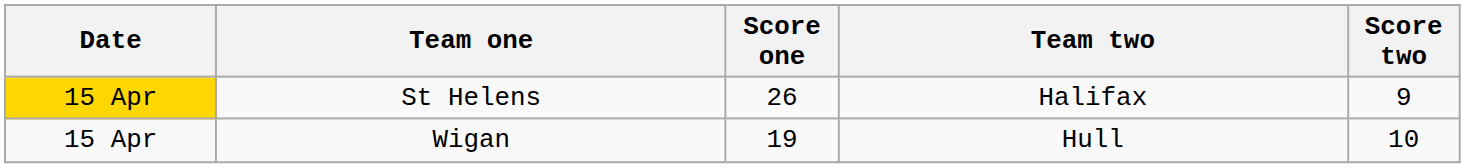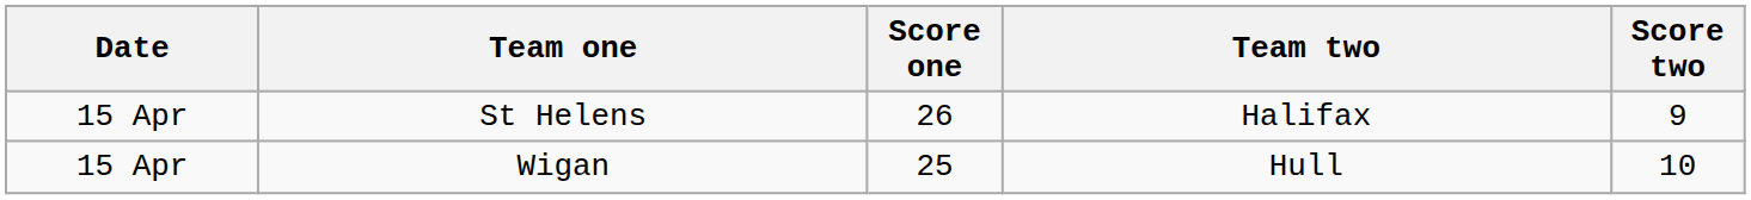 <table class="wikitable" style="text-align: center">
 <tr>
 <th width=100>Date</th>
 <th width=250>Team one</th>
 <th width=50>Score one</th>
 <th width=250>Team two</th>
 <th width=50>Score two</th>
 </tr>
 <tr>
-<td style="background: gold;">15 Apr</td>
+<td>15 Apr</td>
 <td>St Helens</td>
 <td>26</td>
 <td>Halifax</td>
 <td>9</td>
 </tr>
 <tr>
 <td>15 Apr</td>
 <td>Wigan</td>
-<td>19</td>
+<td>25</td>
 <td>Hull</td>
 <td>10</td>
 </tr>
 </table>
